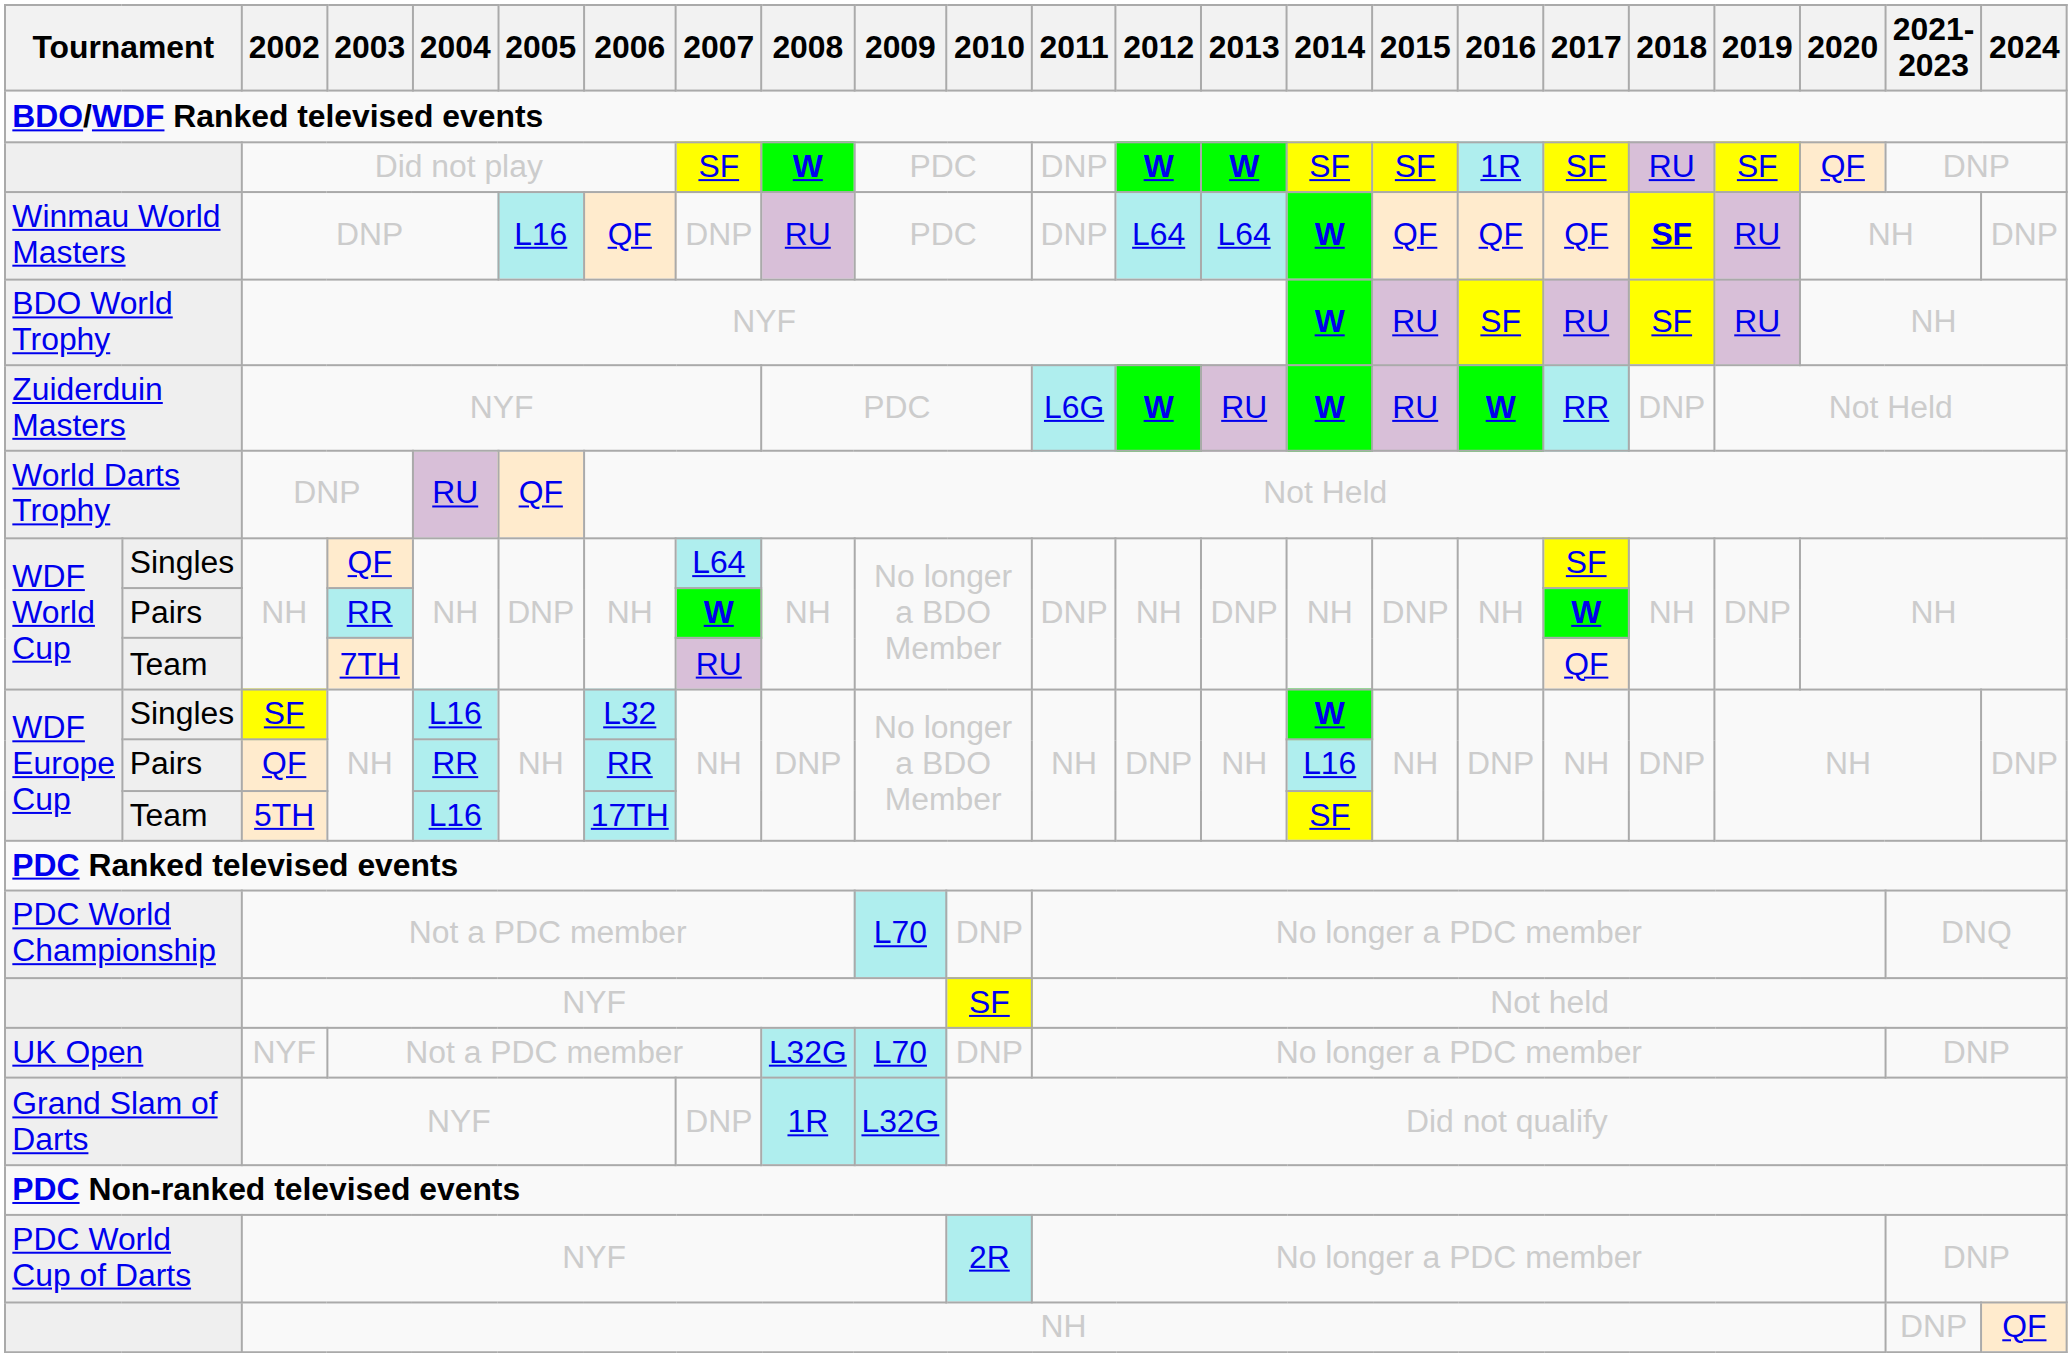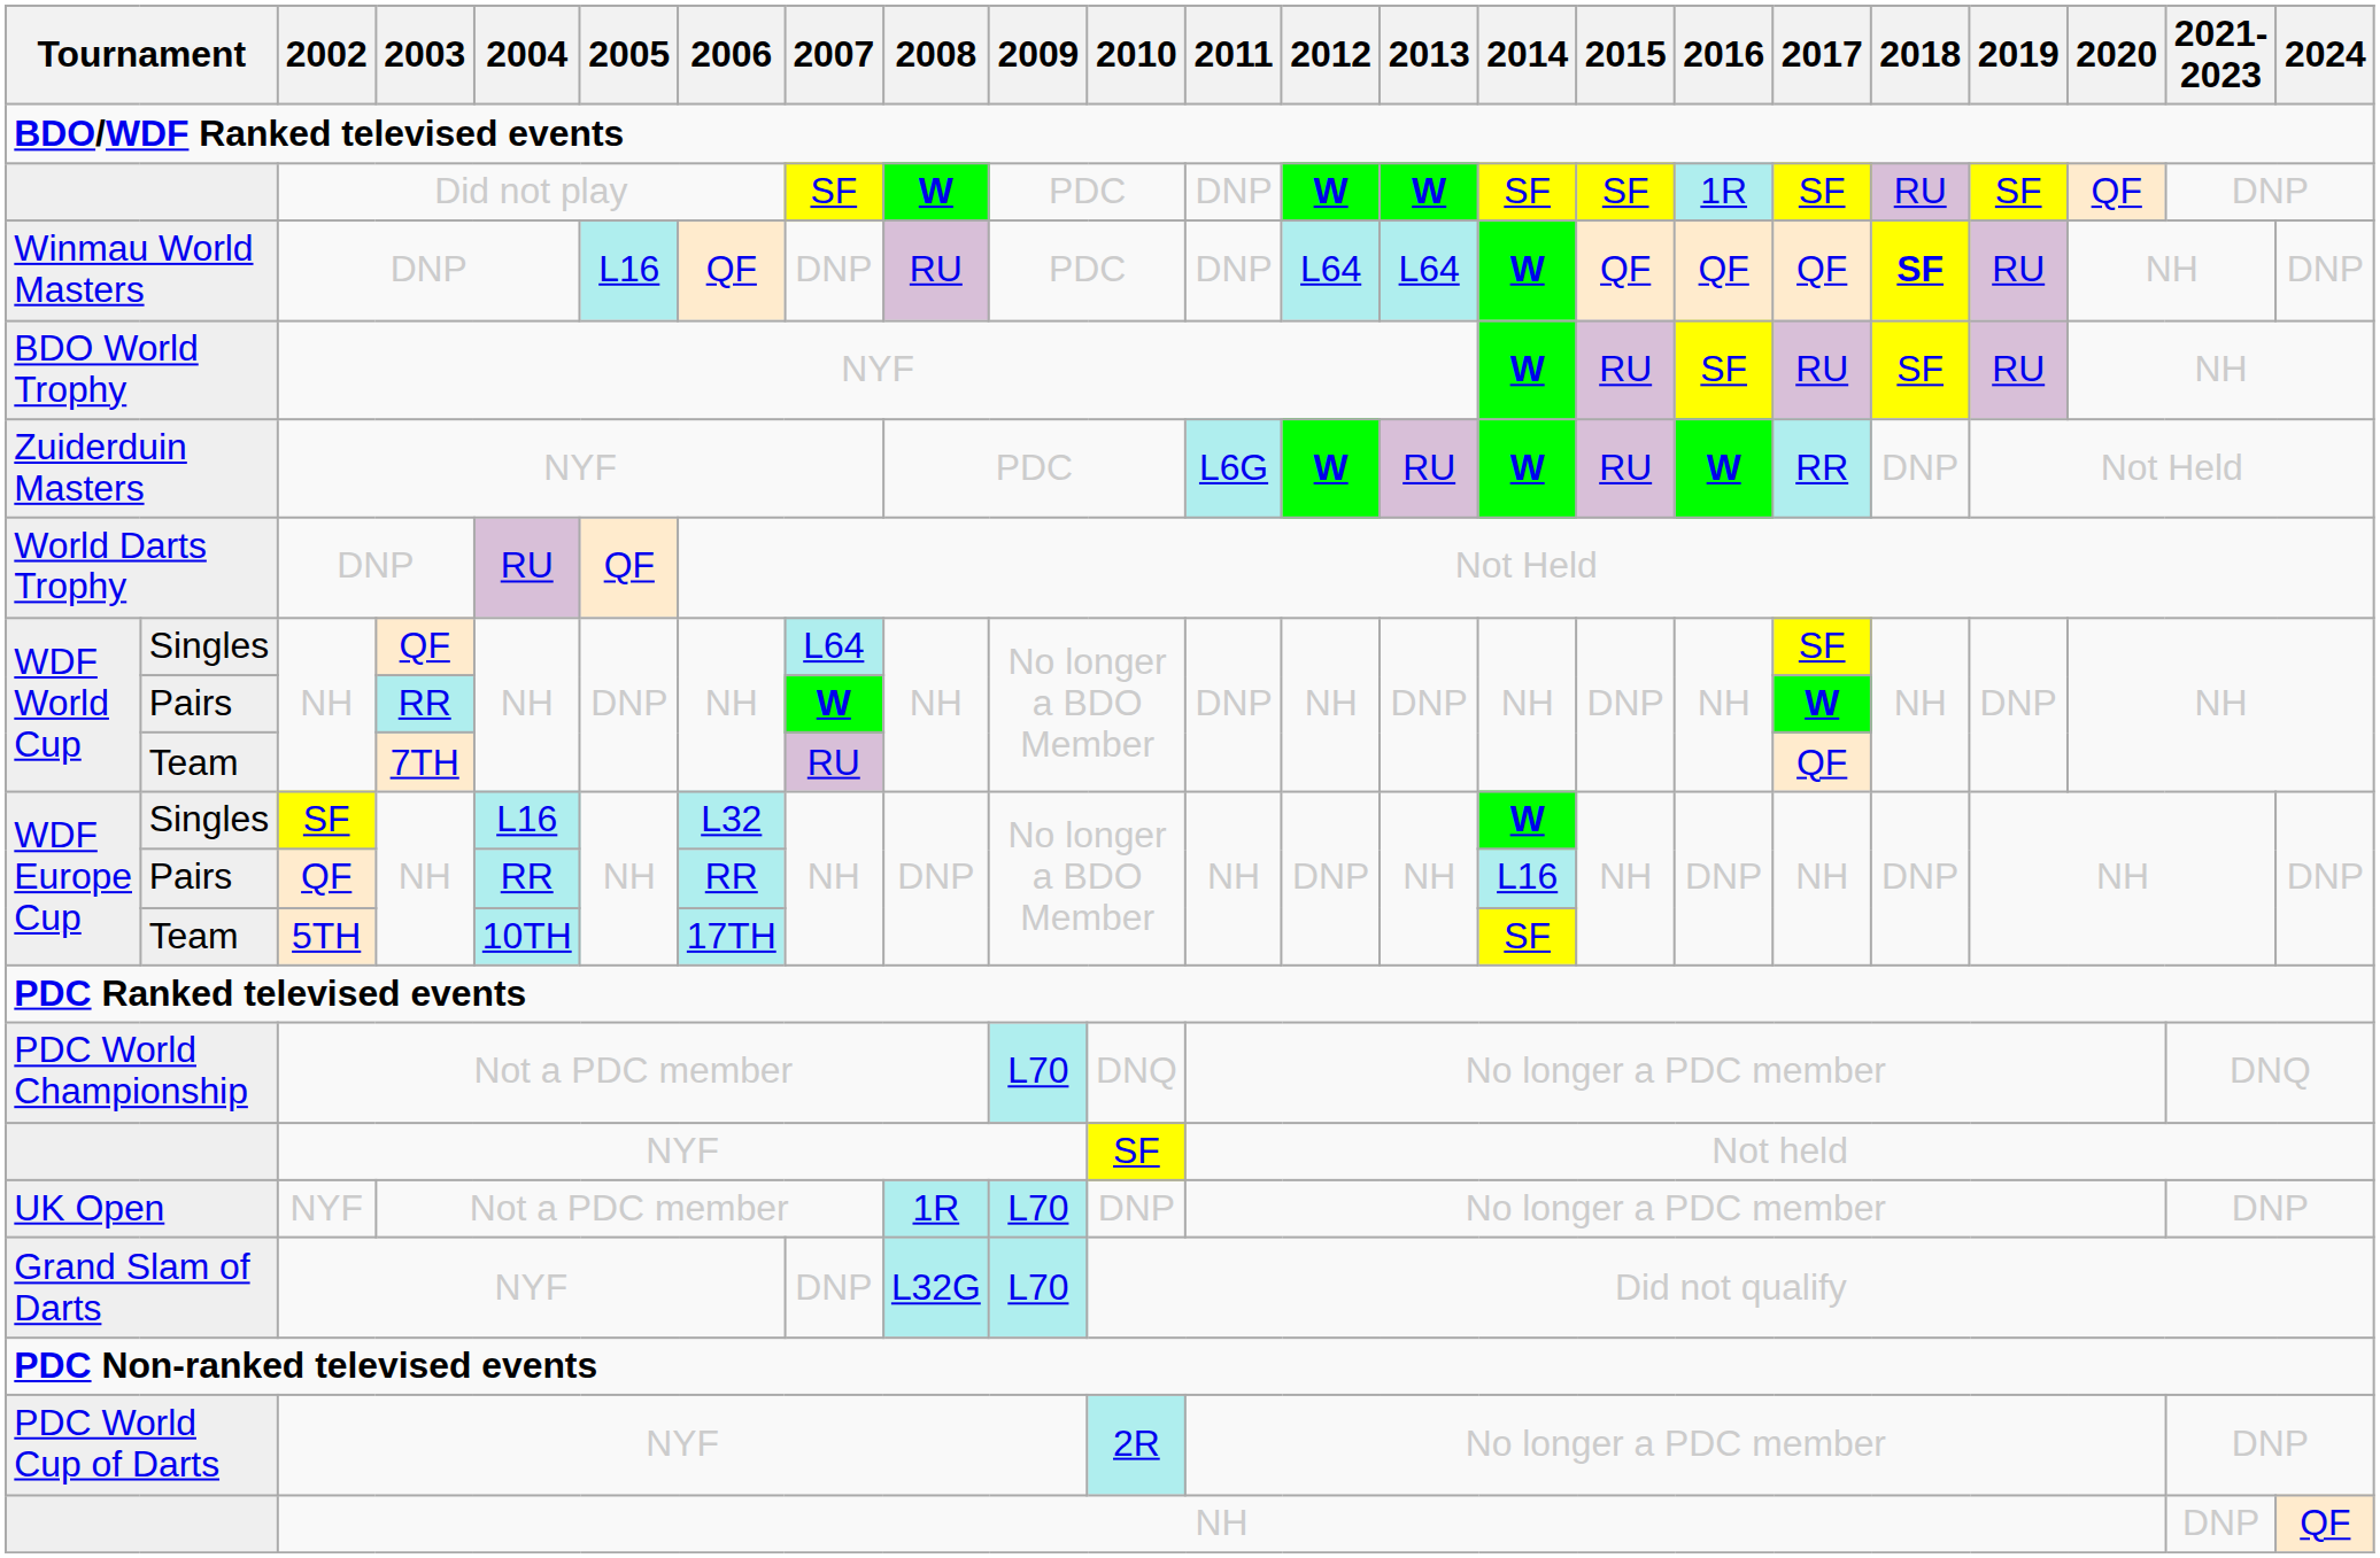 <table class="wikitable" style="width:75%; margin:0">
 <tr>
 <th colspan="2">Tournament</th>
 <th>2002</th>
 <th>2003</th>
 <th>2004</th>
 <th>2005</th>
 <th>2006</th>
 <th>2007</th>
 <th>2008</th>
 <th>2009</th>
 <th>2010</th>
 <th>2011</th>
 <th>2012</th>
 <th>2013</th>
 <th>2014</th>
 <th>2015</th>
 <th>2016</th>
 <th>2017</th>
 <th>2018</th>
 <th>2019</th>
 <th>2020</th>
 <th>2021-2023</th>
 <th>2024</th>
 </tr>
 <tr>
 <td colspan="31" align="left"><strong><a href='#'>BDO</a>/<a href='#'>WDF</a> Ranked televised events</strong></td>
 </tr>
 <tr>
 <td colspan="2" style="background:#efefef;"></td>
 <td colspan="5" style="text-align:center; color:#ccc;">Did not play</td>
 <td style="text-align:center; background:yellow;"><a href='#'>SF</a></td>
 <td style="text-align:center; background:lime;"><a href='#'><strong>W</strong></a></td>
 <td colspan="2" style="text-align:center; color:#ccc;">PDC</td>
 <td style="text-align:center; color:#ccc;">DNP</td>
 <td style="text-align:center; background:lime;"><a href='#'><strong>W</strong></a></td>
 <td style="text-align:center; background:lime;"><a href='#'><strong>W</strong></a></td>
 <td style="text-align:center; background:yellow;"><a href='#'>SF</a></td>
 <td style="text-align:center; background:yellow;"><a href='#'>SF</a></td>
 <td style="text-align:center; background:#afeeee;"><a href='#'>1R</a></td>
 <td style="text-align:center; background:yellow;"><a href='#'>SF</a></td>
 <td style="text-align:center; background:thistle;"><a href='#'>RU</a></td>
 <td style="text-align:center; background:yellow;"><a href='#'>SF</a></td>
 <td style="text-align:center; background:#ffebcd;"><a href='#'>QF</a></td>
 <td colspan="2" style="text-align:center; color:#ccc;">DNP</td>
 </tr>
 <tr>
 <td colspan="2" style="background:#efefef;"><a href='#'>Winmau World Masters</a></td>
 <td colspan="3" style="text-align:center; color:#ccc;">DNP</td>
 <td style="text-align:center; background:#afeeee;"><a href='#'>L16</a></td>
 <td style="text-align:center; background:#ffebcd;"><a href='#'>QF</a></td>
 <td style="text-align:center; color:#ccc;">DNP</td>
 <td style="text-align:center; background:thistle;"><a href='#'>RU</a></td>
 <td colspan="2" style="text-align:center; color:#ccc;">PDC</td>
 <td style="text-align:center; color:#ccc;">DNP</td>
 <td style="text-align:center; background:#afeeee;"><a href='#'>L64</a></td>
 <td style="text-align:center; background:#afeeee;"><a href='#'>L64</a></td>
 <td style="text-align:center; background:lime;"><a href='#'><strong>W</strong></a></td>
 <td style="text-align:center; background:#ffebcd;"><a href='#'>QF</a></td>
 <td style="text-align:center; background:#ffebcd;"><a href='#'>QF</a></td>
 <td style="text-align:center; background:#ffebcd;"><a href='#'>QF</a></td>
 <td style="text-align:center; background:yellow;"><strong><a href='#'>SF</a></strong></td>
 <td style="text-align:center; background:thistle;"><a href='#'>RU</a></td>
 <td colspan="2" style="text-align:center; color:#ccc;">NH</td>
 <td style="text-align:center; color:#ccc;">DNP</td>
 </tr>
 <tr>
 <td colspan="2" style="background:#efefef;"><a href='#'>BDO World Trophy</a></td>
 <td colspan="12" style="text-align:center; color:#ccc;">NYF</td>
 <td style="text-align:center; background:lime;"><a href='#'><strong>W</strong></a></td>
 <td style="text-align:center; background:thistle;"><a href='#'>RU</a></td>
 <td style="text-align:center; background:yellow;"><a href='#'>SF</a></td>
 <td style="text-align:center; background:thistle;"><a href='#'>RU</a></td>
 <td style="text-align:center; background:yellow;"><a href='#'>SF</a></td>
 <td style="text-align:center; background:thistle;"><a href='#'>RU</a></td>
 <td colspan="3" style="text-align:center; color:#ccc;">NH</td>
 </tr>
 <tr>
 <td colspan="2" style="background:#efefef;"><a href='#'>Zuiderduin Masters</a></td>
 <td colspan="6" style="text-align:center; color:#ccc;">NYF</td>
 <td colspan="3" style="text-align:center; color:#ccc;">PDC</td>
 <td style="text-align:center; background:#afeeee;"><a href='#'>L6G</a></td>
 <td style="text-align:center; background:lime;"><a href='#'><strong>W</strong></a></td>
 <td style="text-align:center; background:thistle;"><a href='#'>RU</a></td>
 <td style="text-align:center; background:lime;"><a href='#'><strong>W</strong></a></td>
 <td style="text-align:center; background:thistle;"><a href='#'>RU</a></td>
 <td style="text-align:center; background:lime;"><a href='#'><strong>W</strong></a></td>
 <td style="text-align:center; background:#afeeee;"><a href='#'>RR</a></td>
 <td style="text-align:center; color:#ccc;">DNP</td>
 <td colspan="4" style="text-align:center; color:#ccc;">Not Held</td>
 </tr>
 <tr>
 <td colspan="2" style="background:#efefef;"><a href='#'>World Darts Trophy</a></td>
 <td colspan="2" style="text-align:center; color:#ccc;">DNP</td>
 <td style="text-align:center; background:thistle;"><a href='#'>RU</a></td>
 <td style="text-align:center; background:#ffebcd;"><a href='#'>QF</a></td>
 <td colspan="17" style="text-align:center; color:#ccc;">Not Held</td>
 </tr>
 <tr>
 <td rowspan="3" style="background:#efefef;"><a href='#'>WDF World Cup</a></td>
 <td style="background:#efefef;">Singles</td>
 <td rowspan="3" style="text-align:center; color:#ccc;">NH</td>
 <td style="text-align:center; background:#ffebcd;"><a href='#'>QF</a></td>
 <td rowspan="3" style="text-align:center; color:#ccc;">NH</td>
 <td rowspan="3" style="text-align:center; color:#ccc;">DNP</td>
 <td rowspan="3" style="text-align:center; color:#ccc;">NH</td>
 <td style="text-align:center; background:#afeeee;"><a href='#'>L64</a></td>
 <td rowspan="3" style="text-align:center; color:#ccc;">NH</td>
 <td rowspan="3" colspan="2" style="text-align:center; color:#ccc;">No longer a BDO Member</td>
 <td rowspan="3" style="text-align:center; color:#ccc;">DNP</td>
 <td rowspan="3" style="text-align:center; color:#ccc;">NH</td>
 <td rowspan="3" style="text-align:center; color:#ccc;">DNP</td>
 <td rowspan="3" style="text-align:center; color:#ccc;">NH</td>
 <td rowspan="3" style="text-align:center; color:#ccc;">DNP</td>
 <td rowspan="3" style="text-align:center; color:#ccc;">NH</td>
 <td style="text-align:center; background:yellow;"><a href='#'>SF</a></td>
 <td rowspan="3" style="text-align:center; color:#ccc;">NH</td>
 <td rowspan="3" style="text-align:center; color:#ccc;">DNP</td>
 <td rowspan="3" colspan="3" style="text-align:center; color:#ccc;">NH</td>
 </tr>
 <tr>
 <td style="background:#efefef;">Pairs</td>
 <td style="text-align:center; background:#afeeee;"><a href='#'>RR</a></td>
 <td style="text-align:center; background:lime;"><a href='#'><strong>W</strong></a></td>
 <td style="text-align:center; background:lime;"><a href='#'><strong>W</strong></a></td>
 </tr>
 <tr>
 <td style="background:#efefef;">Team</td>
 <td style="text-align:center; background:#ffebcd;"><a href='#'>7TH</a></td>
 <td style="text-align:center; background:thistle;"><a href='#'>RU</a></td>
 <td style="text-align:center; background:#ffebcd;"><a href='#'>QF</a></td>
 </tr>
 <tr>
 <td rowspan="3" style="background:#efefef;"><a href='#'>WDF Europe Cup</a></td>
 <td style="background:#efefef;">Singles</td>
 <td style="text-align:center; background:yellow;"><a href='#'>SF</a></td>
 <td rowspan="3" style="text-align:center; color:#ccc;">NH</td>
 <td style="text-align:center; background:#afeeee;"><a href='#'>L16</a></td>
 <td rowspan="3" style="text-align:center; color:#ccc;">NH</td>
 <td style="text-align:center; background:#afeeee;"><a href='#'>L32</a></td>
 <td rowspan="3" style="text-align:center; color:#ccc;">NH</td>
 <td rowspan="3" style="text-align:center; color:#ccc;">DNP</td>
 <td rowspan="3" colspan="2" style="text-align:center; color:#ccc;">No longer a BDO Member</td>
 <td rowspan="3" style="text-align:center; color:#ccc;">NH</td>
 <td rowspan="3" style="text-align:center; color:#ccc;">DNP</td>
 <td rowspan="3" style="text-align:center; color:#ccc;">NH</td>
 <td style="text-align:center; background:lime;"><a href='#'><strong>W</strong></a></td>
 <td rowspan="3" style="text-align:center; color:#ccc;">NH</td>
 <td rowspan="3" style="text-align:center; color:#ccc;">DNP</td>
 <td rowspan="3" style="text-align:center; color:#ccc;">NH</td>
 <td rowspan="3" style="text-align:center; color:#ccc;">DNP</td>
 <td rowspan="3" colspan="3" style="text-align:center; color:#ccc;">NH</td>
 <td rowspan="3" style="text-align:center; color:#ccc;">DNP</td>
 </tr>
 <tr>
 <td style="background:#efefef;">Pairs</td>
 <td style="text-align:center; background:#ffebcd;"><a href='#'>QF</a></td>
 <td style="text-align:center; background:#afeeee;"><a href='#'>RR</a></td>
 <td style="text-align:center; background:#afeeee;"><a href='#'>RR</a></td>
 <td style="text-align:center; background:#afeeee;"><a href='#'>L16</a></td>
 </tr>
 <tr>
 <td style="background:#efefef;">Team</td>
 <td style="text-align:center; background:#ffebcd;"><a href='#'>5TH</a></td>
-<td style="text-align:center; background:#afeeee;"><a href='#'>L16</a></td>
+<td style="text-align:center; background:#afeeee;"><a href='#'>10TH</a></td>
 <td style="text-align:center; background:#afeeee;"><a href='#'>17TH</a></td>
 <td style="text-align:center; background:yellow;"><a href='#'>SF</a></td>
 </tr>
 <tr>
 <td colspan="31" align="left"><strong><a href='#'>PDC</a> Ranked televised events</strong></td>
 </tr>
 <tr>
 <td colspan="2" style="background:#efefef;"><a href='#'>PDC World Championship</a></td>
 <td colspan="7" style="text-align:center; color:#ccc;">Not a PDC member</td>
 <td style="text-align:center; background:#afeeee;"><a href='#'>L70</a></td>
-<td style="text-align:center; color:#ccc;">DNP</td>
+<td style="text-align:center; color:#ccc;">DNQ</td>
 <td colspan="10" style="text-align:center; color:#ccc;">No longer a PDC member</td>
 <td colspan="2" style="text-align:center; color:#ccc;">DNQ</td>
 </tr>
 <tr>
 <td colspan="2" style="background:#efefef;"></td>
 <td colspan="8" style="text-align:center; color:#ccc;">NYF</td>
 <td style="text-align:center; background:yellow;"><a href='#'>SF</a></td>
 <td colspan="12" style="text-align:center; color:#ccc;">Not held</td>
 </tr>
 <tr>
 <td colspan="2" style="background:#efefef;"><a href='#'>UK Open</a></td>
 <td colspan="1" style="text-align:center; color:#ccc;">NYF</td>
 <td colspan="5" style="text-align:center; color:#ccc;">Not a PDC member</td>
-<td style="text-align:center; background:#afeeee;"><a href='#'>L32G</a></td>
+<td style="text-align:center; background:#afeeee;"><a href='#'>1R</a></td>
 <td style="text-align:center; background:#afeeee;"><a href='#'>L70</a></td>
 <td style="text-align:center; color:#ccc;">DNP</td>
 <td colspan="10" style="text-align:center; color:#ccc;">No longer a PDC member</td>
 <td colspan="2" style="text-align:center; color:#ccc;">DNP</td>
 </tr>
 <tr>
 <td colspan="2" style="background:#efefef;"><a href='#'>Grand Slam of Darts</a></td>
 <td colspan="5" style="text-align:center; color:#ccc;">NYF</td>
 <td style="text-align:center; color:#ccc;">DNP</td>
-<td style="text-align:center; background:#afeeee;"><a href='#'>1R</a></td>
 <td style="text-align:center; background:#afeeee;"><a href='#'>L32G</a></td>
+<td style="text-align:center; background:#afeeee;"><a href='#'>L70</a></td>
 <td colspan="13" style="text-align:center; color:#ccc;">Did not qualify</td>
 </tr>
 <tr>
 <td colspan="24" style="text-align:left"><strong><a href='#'>PDC</a> Non-ranked televised events</strong></td>
 </tr>
 <tr>
 <td colspan="2" style="background:#efefef;"><a href='#'>PDC World Cup of Darts</a></td>
 <td colspan="8" style="text-align:center; color:#ccc;">NYF</td>
 <td style="text-align:center; background:#afeeee;"><a href='#'>2R</a></td>
 <td colspan="10" style="text-align:center; color:#ccc;">No longer a PDC member</td>
 <td colspan="2" style="text-align:center; color:#ccc;">DNP</td>
 </tr>
 <tr>
 <td colspan="2" style="background:#efefef;"></td>
 <td colspan="19" style="text-align:center; color:#ccc;">NH</td>
 <td style="text-align:center; color:#ccc;">DNP</td>
 <td style="text-align:center; background:#ffebcd;"><a href='#'>QF</a></td>
 </tr>
 </table>
